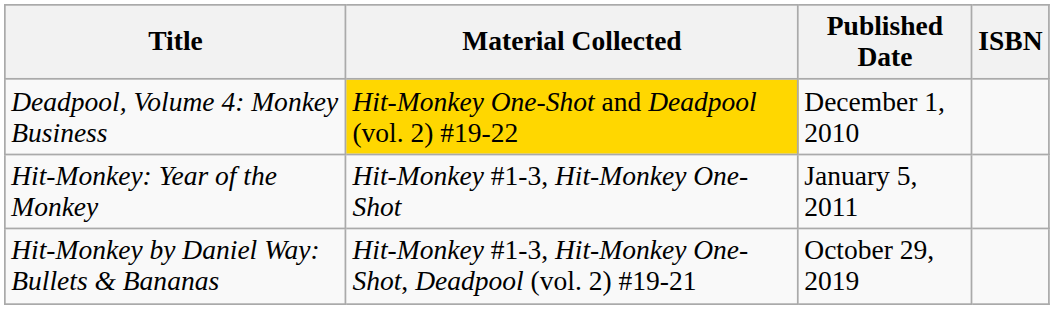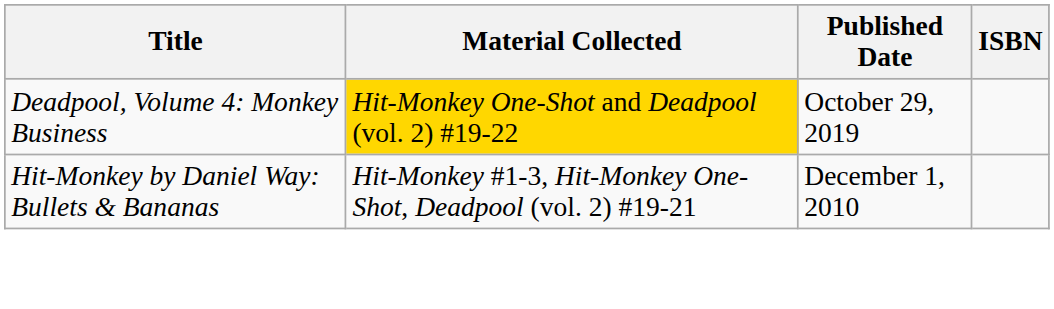 <table class="wikitable">
 <tr>
 <th>Title</th>
 <th>Material Collected</th>
 <th>Published Date</th>
 <th>ISBN</th>
 </tr>
 <tr>
 <td><em>Deadpool, Volume 4: Monkey Business</em></td>
 <td style="background: gold;"><em>Hit-Monkey One-Shot</em> and <em>Deadpool</em> (vol. 2) #19-22</td>
-<td>December 1, 2010</td>
-<td></td>
-</tr>
-<tr>
-<td><em>Hit-Monkey: Year of the Monkey</em></td>
-<td><em>Hit-Monkey</em> #1-3, <em>Hit-Monkey One-Shot</em></td>
-<td>January 5, 2011</td>
+<td>October 29, 2019</td>
 <td></td>
 </tr>
 <tr>
 <td><em>Hit-Monkey by Daniel Way: Bullets & Bananas</em></td>
 <td><em>Hit-Monkey</em> #1-3, <em>Hit-Monkey One-Shot</em>, <em>Deadpool</em> (vol. 2) #19-21</td>
-<td>October 29, 2019</td>
+<td>December 1, 2010</td>
 <td></td>
 </tr>
 </table>
